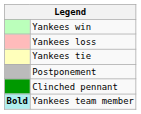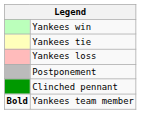 <table class="wikitable" style="font-size:90%">
 <tr>
 <th colspan="2">Legend</th>
 </tr>
 <tr>
 <td style="background:#bfb;"> </td>
 <td>Yankees win</td>
 </tr>
 <tr>
+<td style="background:#ffb;"> </td>
+<td>Yankees tie</td>
+</tr>
+<tr>
 <td style="background:#fbb;"> </td>
 <td>Yankees loss</td>
-</tr>
-<tr>
-<td style="background:#ffb;"> </td>
-<td>Yankees tie</td>
 </tr>
 <tr>
 <td style="background:#bbb;"> </td>
 <td>Postponement</td>
 </tr>
 <tr>
 <td style="background:#090;"> </td>
 <td>Clinched pennant</td>
 </tr>
 <tr>
-<td style="background: paleturquoise;"><strong>Bold</strong></td>
+<td><strong>Bold</strong></td>
 <td>Yankees team member</td>
 </tr>
 </table>
